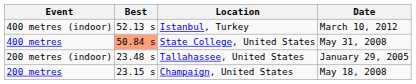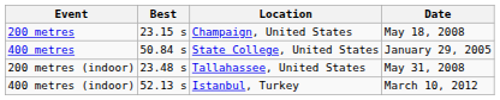 <table class="wikitable">
 <tr>
 <th>Event</th>
 <th>Best</th>
 <th>Location</th>
 <th>Date</th>
 </tr>
 <tr>
+<td><a href='#'>200 metres</a></td>
+<td>23.15 s</td>
+<td><a href='#'>Champaign</a>, United States</td>
+<td>May 18, 2008</td>
+</tr>
+<tr>
+<td><a href='#'>400 metres</a></td>
+<td>50.84 s</td>
+<td><a href='#'>State College</a>, United States</td>
+<td>January 29, 2005</td>
+</tr>
+<tr>
+<td>200 metres (indoor)</td>
+<td>23.48 s</td>
+<td><a href='#'>Tallahassee</a>, United States</td>
+<td>May 31, 2008</td>
+</tr>
+<tr>
 <td>400 metres (indoor)</td>
 <td>52.13 s</td>
 <td><a href='#'>Istanbul</a>, Turkey</td>
 <td>March 10, 2012</td>
 </tr>
-<tr>
-<td><a href='#'>400 metres</a></td>
-<td style="background: lightsalmon;">50.84 s</td>
-<td><a href='#'>State College</a>, United States</td>
-<td>May 31, 2008</td>
-</tr>
-<tr>
-<td>200 metres (indoor)</td>
-<td>23.48 s</td>
-<td><a href='#'>Tallahassee</a>, United States</td>
-<td>January 29, 2005</td>
-</tr>
-<tr>
-<td><a href='#'>200 metres</a></td>
-<td>23.15 s</td>
-<td><a href='#'>Champaign</a>, United States</td>
-<td>May 18, 2008</td>
-</tr>
 </table>
